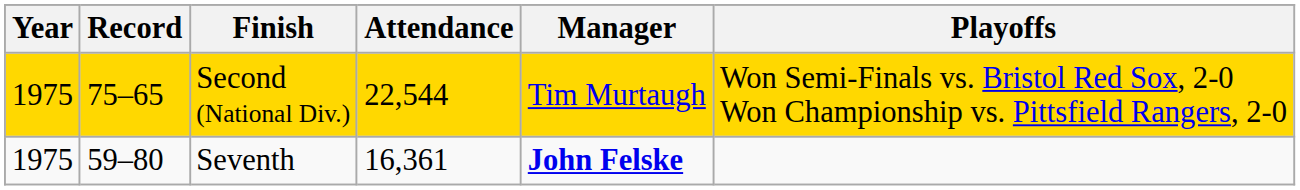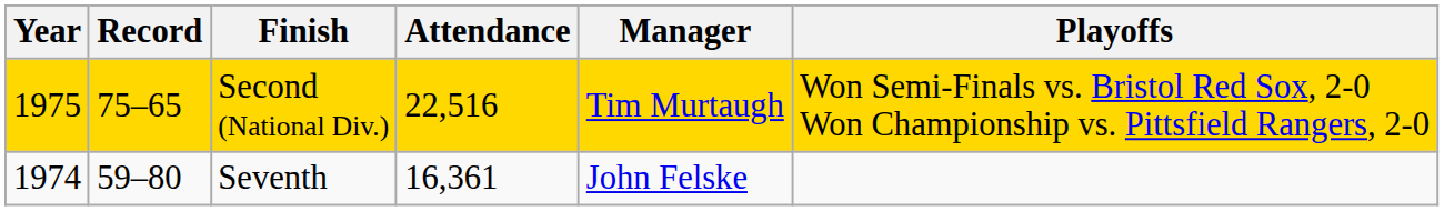 <table class="wikitable">
 <tr>
 <th>Year</th>
 <th>Record</th>
 <th>Finish</th>
 <th>Attendance</th>
 <th>Manager</th>
 <th>Playoffs</th>
 </tr>
 <tr bgcolor="#FFD800">
 <td>1975</td>
 <td>75–65</td>
 <td>Second<br><small>(National Div.)</small></td>
-<td>22,544</td>
+<td>22,516</td>
 <td><a href='#'>Tim Murtaugh</a></td>
 <td>Won Semi-Finals vs. <a href='#'>Bristol Red Sox</a>, 2-0<br>Won Championship vs. <a href='#'>Pittsfield Rangers</a>, 2-0</td>
 </tr>
 <tr>
-<td>1975</td>
+<td>1974</td>
 <td>59–80</td>
 <td>Seventh</td>
 <td>16,361</td>
-<td><strong><a href='#'>John Felske</a></strong></td>
+<td><a href='#'>John Felske</a></td>
 <td></td>
 </tr>
 </table>
